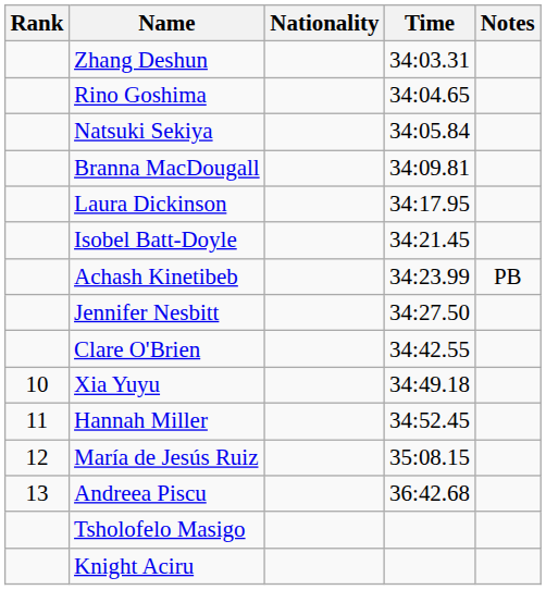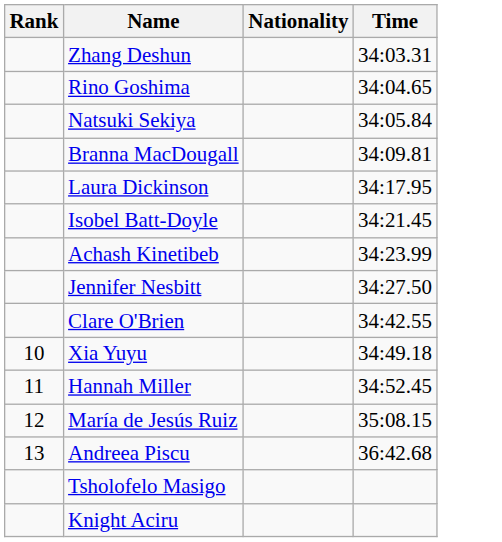 <table class="wikitable sortable" style="text-align:center">
 <tr>
 <th>Rank</th>
 <th>Name</th>
 <th>Nationality</th>
 <th>Time</th>
-<th>Notes</th>
 </tr>
 <tr>
 <td></td>
 <td align=left><a href='#'>Zhang Deshun</a></td>
 <td align=left></td>
 <td>34:03.31</td>
-<td></td>
 </tr>
 <tr>
 <td></td>
 <td align=left><a href='#'>Rino Goshima</a></td>
 <td align=left></td>
 <td>34:04.65</td>
-<td></td>
 </tr>
 <tr>
 <td></td>
 <td align=left><a href='#'>Natsuki Sekiya</a></td>
 <td align=left></td>
 <td>34:05.84</td>
-<td></td>
 </tr>
 <tr>
 <td></td>
 <td align=left><a href='#'>Branna MacDougall</a></td>
 <td align=left></td>
 <td>34:09.81</td>
-<td></td>
 </tr>
 <tr>
 <td></td>
 <td align=left><a href='#'>Laura Dickinson</a></td>
 <td align=left></td>
 <td>34:17.95</td>
-<td></td>
 </tr>
 <tr>
 <td></td>
 <td align=left><a href='#'>Isobel Batt-Doyle</a></td>
 <td align=left></td>
 <td>34:21.45</td>
-<td></td>
 </tr>
 <tr>
 <td></td>
 <td align=left><a href='#'>Achash Kinetibeb</a></td>
 <td align=left></td>
 <td>34:23.99</td>
-<td>PB</td>
 </tr>
 <tr>
 <td></td>
 <td align=left><a href='#'>Jennifer Nesbitt</a></td>
 <td align=left></td>
 <td>34:27.50</td>
-<td></td>
 </tr>
 <tr>
 <td></td>
 <td align=left><a href='#'>Clare O'Brien</a></td>
 <td align=left></td>
 <td>34:42.55</td>
-<td></td>
 </tr>
 <tr>
 <td>10</td>
 <td align=left><a href='#'>Xia Yuyu</a></td>
 <td align=left></td>
 <td>34:49.18</td>
-<td></td>
 </tr>
 <tr>
 <td>11</td>
 <td align=left><a href='#'>Hannah Miller</a></td>
 <td align=left></td>
 <td>34:52.45</td>
-<td></td>
 </tr>
 <tr>
 <td>12</td>
 <td align=left><a href='#'>María de Jesús Ruiz</a></td>
 <td align=left></td>
 <td>35:08.15</td>
-<td></td>
 </tr>
 <tr>
 <td>13</td>
 <td align=left><a href='#'>Andreea Piscu</a></td>
 <td align=left></td>
 <td>36:42.68</td>
-<td></td>
 </tr>
 <tr>
 <td></td>
 <td align=left><a href='#'>Tsholofelo Masigo</a></td>
 <td align=left></td>
-<td></td>
 <td></td>
 </tr>
 <tr>
 <td></td>
 <td align=left><a href='#'>Knight Aciru</a></td>
 <td align=left></td>
 <td></td>
-<td></td>
 </tr>
 </table>
